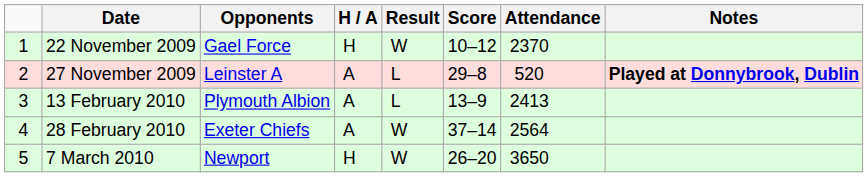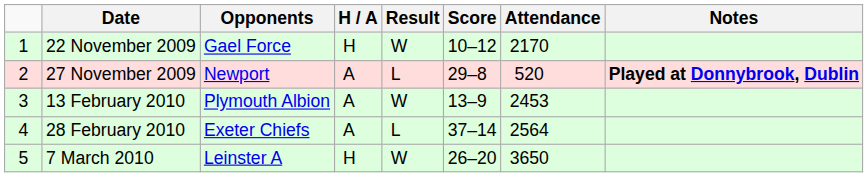 <table class="wikitable" style="text-align:left">
 <tr>
 <td></td>
 <th>Date</th>
 <th>Opponents</th>
 <th>H / A</th>
 <th>Result</th>
 <th>Score</th>
 <th>Attendance</th>
 <th>Notes</th>
 </tr>
 <tr style="background:#dfd;">
 <td>  1  </td>
 <td>22 November 2009</td>
 <td><a href='#'>Gael Force</a></td>
 <td> H</td>
 <td> W</td>
 <td>10–12</td>
-<td> 2370</td>
+<td> 2170</td>
 <td></td>
 </tr>
 <tr style="background:#fdd;">
 <td>  2  </td>
 <td>27 November 2009</td>
-<td><a href='#'>Leinster A</a></td>
+<td><a href='#'>Newport</a></td>
 <td> A</td>
 <td> L</td>
 <td>29–8</td>
 <td>  520</td>
 <td><strong> Played at <a href='#'>Donnybrook</a>, <a href='#'>Dublin</a></strong></td>
 </tr>
 <tr style="background:#dfd;">
 <td>  3  </td>
 <td>13 February 2010</td>
 <td><a href='#'>Plymouth Albion</a></td>
 <td> A</td>
-<td> L</td>
+<td> W</td>
 <td>13–9</td>
-<td> 2413</td>
+<td> 2453</td>
 <td></td>
 </tr>
 <tr style="background:#dfd;">
 <td>  4  </td>
 <td>28 February 2010</td>
 <td><a href='#'>Exeter Chiefs</a></td>
 <td> A</td>
-<td> W</td>
+<td> L</td>
 <td>37–14</td>
 <td> 2564</td>
 <td></td>
 </tr>
 <tr style="background:#dfd;">
 <td>  5  </td>
 <td>7 March 2010</td>
-<td><a href='#'>Newport</a></td>
+<td><a href='#'>Leinster A</a></td>
 <td> H</td>
 <td> W</td>
 <td>26–20</td>
 <td> 3650</td>
 <td></td>
 </tr>
 </table>
